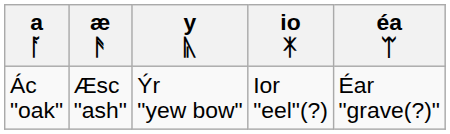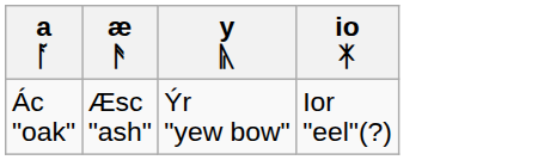 <table class="wikitable">
 <tr>
 <th>a<br>ᚪ</th>
 <th>æ<br>ᚫ</th>
 <th>y<br>ᚣ</th>
 <th>io<br>ᛡ</th>
-<th>éa<br>ᛠ</th>
 </tr>
 <tr>
 <td>Ác<br>"oak"</td>
 <td>Æsc<br>"ash"</td>
 <td>Ýr<br>"yew bow"</td>
 <td>Ior<br>"eel"(?)</td>
-<td>Éar<br>"grave(?)"</td>
 </tr>
 </table>
